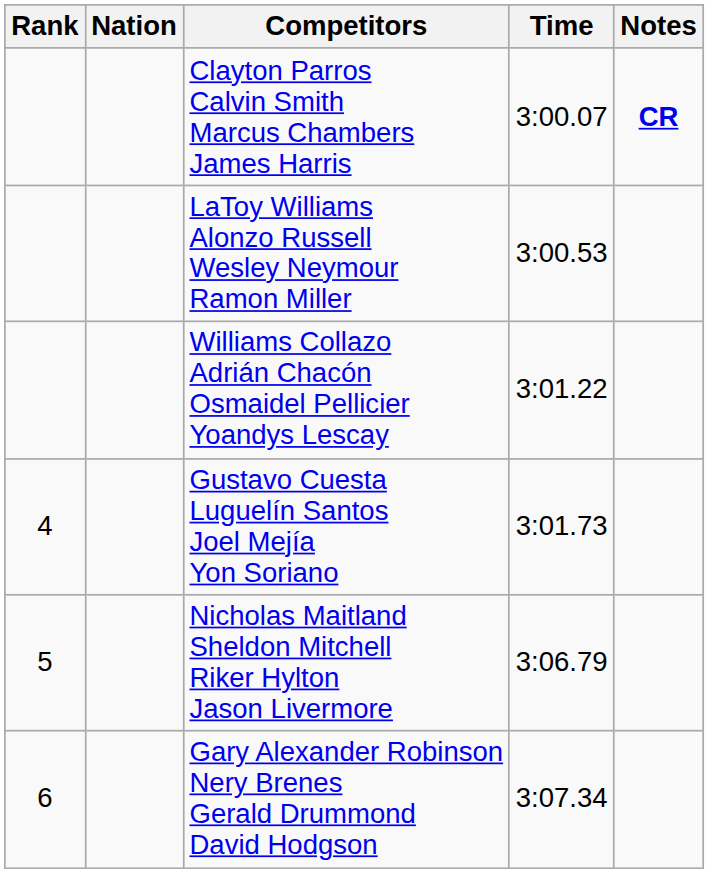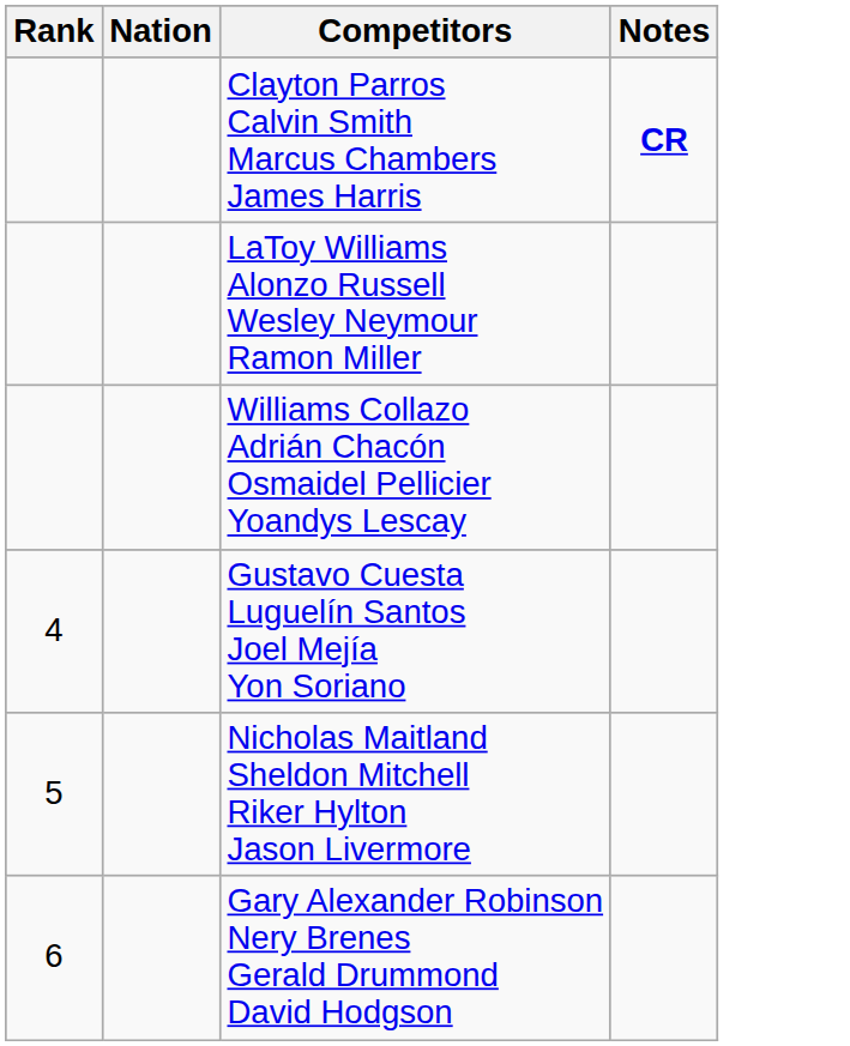 <table class="wikitable sortable" style="text-align:center">
 <tr>
 <th>Rank</th>
 <th>Nation</th>
 <th>Competitors</th>
-<th>Time</th>
 <th>Notes</th>
 </tr>
 <tr>
 <td align=center></td>
 <td align=left></td>
 <td align=left><a href='#'>Clayton Parros</a><br><a href='#'>Calvin Smith</a><br><a href='#'>Marcus Chambers</a><br><a href='#'>James Harris</a></td>
-<td>3:00.07</td>
 <td><strong><a href='#'>CR</a></strong></td>
 </tr>
 <tr>
 <td align=center></td>
 <td align=left></td>
 <td align=left><a href='#'>LaToy Williams</a><br><a href='#'>Alonzo Russell</a><br><a href='#'>Wesley Neymour</a><br><a href='#'>Ramon Miller</a></td>
-<td>3:00.53</td>
 <td></td>
 </tr>
 <tr>
 <td align=center></td>
 <td align=left></td>
 <td align=left><a href='#'>Williams Collazo</a><br><a href='#'>Adrián Chacón</a><br><a href='#'>Osmaidel Pellicier</a><br><a href='#'>Yoandys Lescay</a></td>
-<td>3:01.22</td>
 <td></td>
 </tr>
 <tr>
 <td align=center>4</td>
 <td align=left></td>
 <td align=left><a href='#'>Gustavo Cuesta</a><br><a href='#'>Luguelín Santos</a><br><a href='#'>Joel Mejía</a><br><a href='#'>Yon Soriano</a></td>
-<td>3:01.73</td>
 <td></td>
 </tr>
 <tr>
 <td align=center>5</td>
 <td align=left></td>
 <td align=left><a href='#'>Nicholas Maitland</a><br><a href='#'>Sheldon Mitchell</a><br><a href='#'>Riker Hylton</a><br><a href='#'>Jason Livermore</a></td>
-<td>3:06.79</td>
 <td></td>
 </tr>
 <tr>
 <td align=center>6</td>
 <td align=left></td>
 <td align=left><a href='#'>Gary Alexander Robinson</a><br><a href='#'>Nery Brenes</a><br><a href='#'>Gerald Drummond</a><br><a href='#'>David Hodgson</a></td>
-<td>3:07.34</td>
 <td></td>
 </tr>
 </table>
